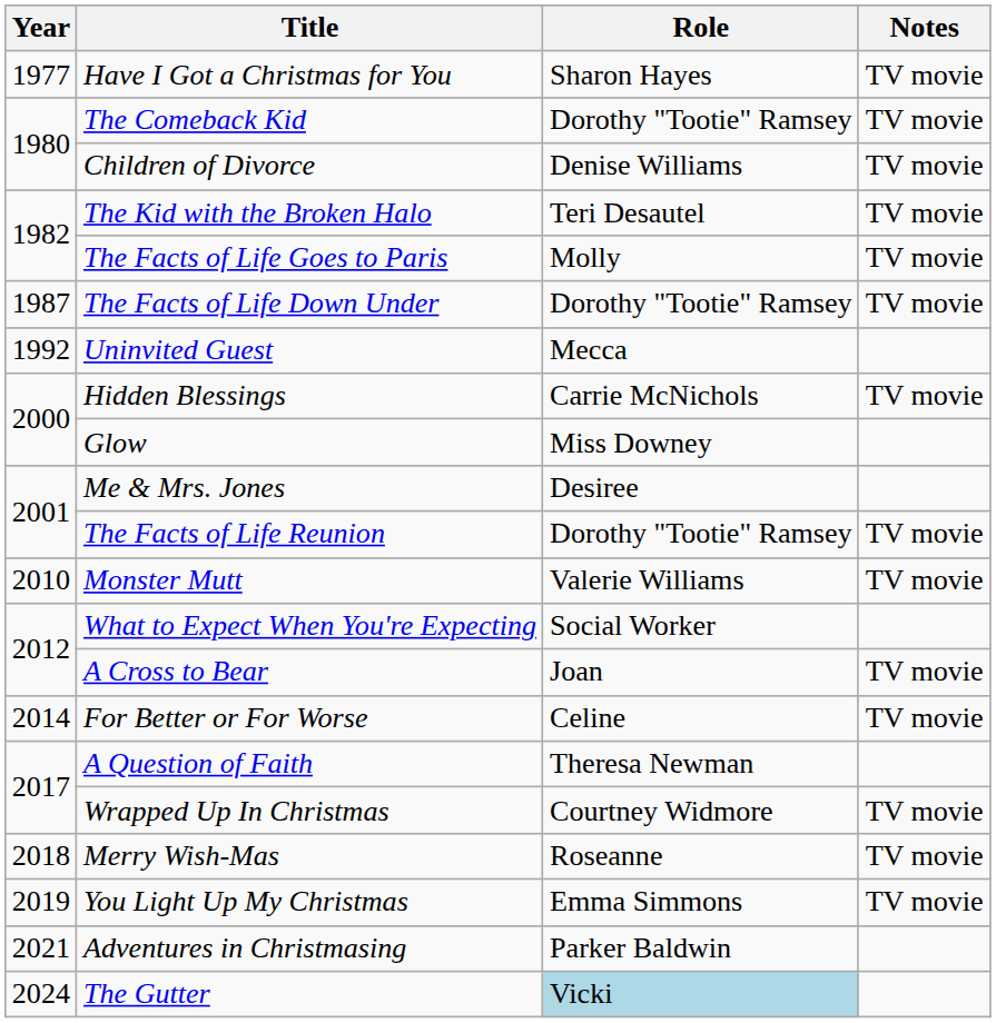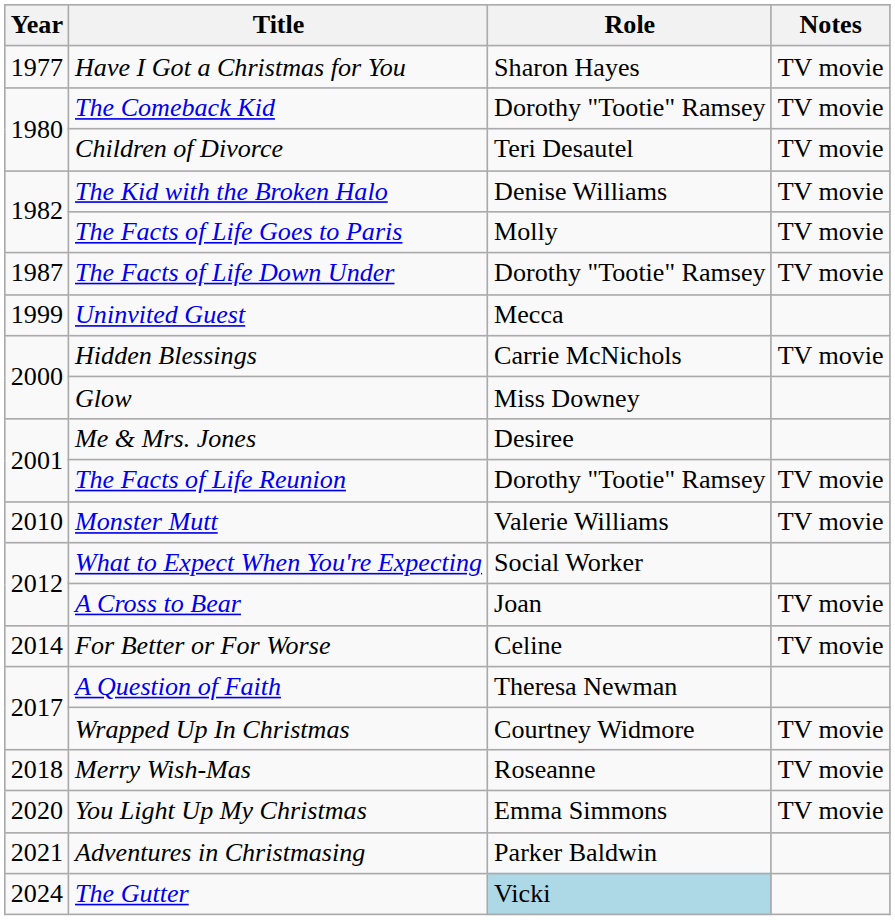 <table class="wikitable plainrowheaders sortable" style="margin-right: 0;">
 <tr>
 <th>Year</th>
 <th>Title</th>
 <th>Role</th>
 <th>Notes</th>
 </tr>
 <tr>
 <td>1977</td>
 <td><em>Have I Got a Christmas for You</em></td>
 <td>Sharon Hayes</td>
 <td>TV movie</td>
 </tr>
 <tr>
 <td rowspan=2>1980</td>
 <td><em><a href='#'>The Comeback Kid</a></em></td>
 <td>Dorothy "Tootie" Ramsey</td>
 <td>TV movie</td>
 </tr>
 <tr>
 <td><em>Children of Divorce</em></td>
-<td>Denise Williams</td>
+<td>Teri Desautel</td>
 <td>TV movie</td>
 </tr>
 <tr>
 <td rowspan=2>1982</td>
 <td><em><a href='#'>The Kid with the Broken Halo</a></em></td>
-<td>Teri Desautel</td>
+<td>Denise Williams</td>
 <td>TV movie</td>
 </tr>
 <tr>
 <td><em><a href='#'>The Facts of Life Goes to Paris</a></em></td>
 <td>Molly</td>
 <td>TV movie</td>
 </tr>
 <tr>
 <td>1987</td>
 <td><em><a href='#'>The Facts of Life Down Under</a></em></td>
 <td>Dorothy "Tootie" Ramsey</td>
 <td>TV movie</td>
 </tr>
 <tr>
-<td>1992</td>
+<td>1999</td>
 <td><em><a href='#'>Uninvited Guest</a></em></td>
 <td>Mecca</td>
 <td></td>
 </tr>
 <tr>
 <td rowspan=2>2000</td>
 <td><em>Hidden Blessings</em></td>
 <td>Carrie McNichols</td>
 <td>TV movie</td>
 </tr>
 <tr>
 <td><em>Glow</em></td>
 <td>Miss Downey</td>
 <td></td>
 </tr>
 <tr>
 <td rowspan=2>2001</td>
 <td><em>Me & Mrs. Jones</em></td>
 <td>Desiree</td>
 <td></td>
 </tr>
 <tr>
 <td><em><a href='#'>The Facts of Life Reunion</a></em></td>
 <td>Dorothy "Tootie" Ramsey</td>
 <td>TV movie</td>
 </tr>
 <tr>
 <td>2010</td>
 <td><em><a href='#'>Monster Mutt</a></em></td>
 <td>Valerie Williams</td>
 <td>TV movie</td>
 </tr>
 <tr>
 <td rowspan=2>2012</td>
 <td><em><a href='#'>What to Expect When You're Expecting</a></em></td>
 <td>Social Worker</td>
 <td></td>
 </tr>
 <tr>
 <td><em><a href='#'>A Cross to Bear</a></em></td>
 <td>Joan</td>
 <td>TV movie</td>
 </tr>
 <tr>
 <td>2014</td>
 <td><em>For Better or For Worse</em></td>
 <td>Celine</td>
 <td>TV movie</td>
 </tr>
 <tr>
 <td rowspan=2>2017</td>
 <td><em><a href='#'>A Question of Faith</a></em></td>
 <td>Theresa Newman</td>
 <td></td>
 </tr>
 <tr>
 <td><em>Wrapped Up In Christmas</em></td>
 <td>Courtney Widmore</td>
 <td>TV movie</td>
 </tr>
 <tr>
 <td>2018</td>
 <td><em>Merry Wish-Mas</em></td>
 <td>Roseanne</td>
 <td>TV movie</td>
 </tr>
 <tr>
-<td>2019</td>
+<td>2020</td>
 <td><em>You Light Up My Christmas</em></td>
 <td>Emma Simmons</td>
 <td>TV movie</td>
 </tr>
 <tr>
 <td>2021</td>
 <td><em>Adventures in Christmasing</em></td>
 <td>Parker Baldwin</td>
 <td></td>
 </tr>
 <tr>
 <td>2024</td>
 <td><em><a href='#'>The Gutter</a></em></td>
 <td style="background: lightblue;">Vicki</td>
 <td></td>
 </tr>
 </table>
